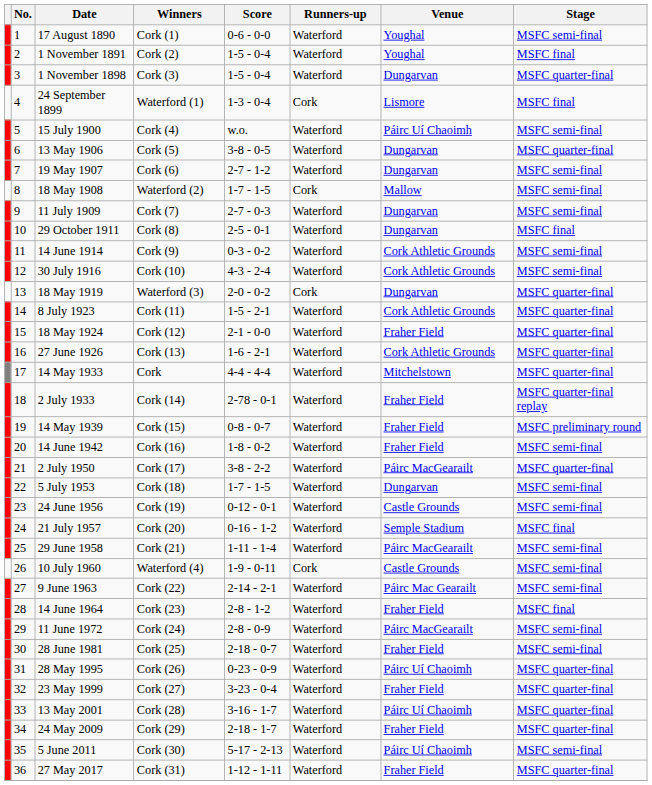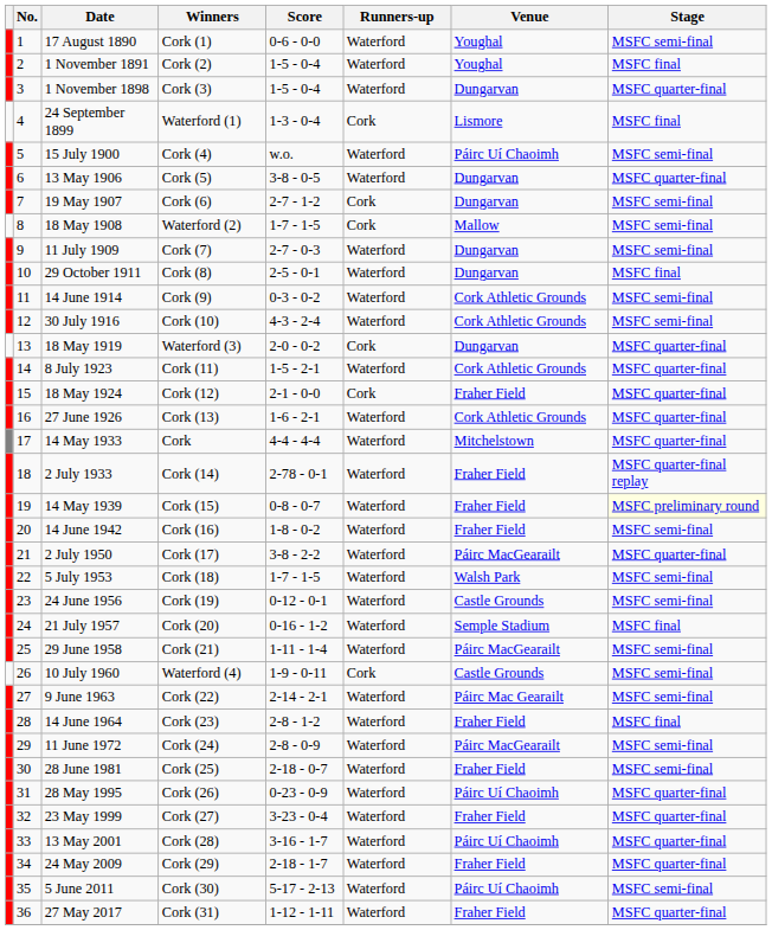 <table class="wikitable" style="font-size:90%">
 <tr>
 <th width=1></th>
 <th width=5>No.</th>
 <th width=110>Date</th>
 <th width=100>Winners</th>
 <th width=70>Score</th>
 <th width=100>Runners-up</th>
 <th width=150>Venue</th>
 <th width=150>Stage</th>
 </tr>
 <tr>
 <td style="background-color:#FF0000"></td>
 <td>1</td>
 <td>17 August 1890</td>
 <td>Cork (1)</td>
 <td>0-6 - 0-0</td>
 <td>Waterford</td>
 <td><a href='#'>Youghal</a></td>
 <td><a href='#'>MSFC semi-final</a></td>
 </tr>
 <tr>
 <td style="background-color:#FF0000"></td>
 <td>2</td>
 <td>1 November 1891</td>
 <td>Cork (2)</td>
 <td>1-5 - 0-4</td>
 <td>Waterford</td>
 <td><a href='#'>Youghal</a></td>
 <td><a href='#'>MSFC final</a></td>
 </tr>
 <tr>
 <td style="background-color:#FF0000"></td>
 <td>3</td>
 <td>1 November 1898</td>
 <td>Cork (3)</td>
 <td>1-5 - 0-4</td>
 <td>Waterford</td>
 <td><a href='#'>Dungarvan</a></td>
 <td><a href='#'>MSFC quarter-final</a></td>
 </tr>
 <tr>
 <td style="background-color:"></td>
 <td>4</td>
 <td>24 September 1899</td>
 <td>Waterford (1)</td>
 <td>1-3 - 0-4</td>
 <td>Cork</td>
 <td><a href='#'>Lismore</a></td>
 <td><a href='#'>MSFC final</a></td>
 </tr>
 <tr>
 <td style="background-color:#FF0000"></td>
 <td>5</td>
 <td>15 July 1900</td>
 <td>Cork (4)</td>
 <td>w.o.</td>
 <td>Waterford</td>
 <td><a href='#'>Páirc Uí Chaoimh</a></td>
 <td><a href='#'>MSFC semi-final</a></td>
 </tr>
 <tr>
 <td style="background-color:#FF0000"></td>
 <td>6</td>
 <td>13 May 1906</td>
 <td>Cork (5)</td>
 <td>3-8 - 0-5</td>
 <td>Waterford</td>
 <td><a href='#'>Dungarvan</a></td>
 <td><a href='#'>MSFC quarter-final</a></td>
 </tr>
 <tr>
 <td style="background-color:#FF0000"></td>
 <td>7</td>
 <td>19 May 1907</td>
 <td>Cork (6)</td>
 <td>2-7 - 1-2</td>
-<td>Waterford</td>
+<td>Cork</td>
 <td><a href='#'>Dungarvan</a></td>
 <td><a href='#'>MSFC semi-final</a></td>
 </tr>
 <tr>
 <td style="background-color:"></td>
 <td>8</td>
 <td>18 May 1908</td>
 <td>Waterford (2)</td>
 <td>1-7 - 1-5</td>
 <td>Cork</td>
 <td><a href='#'>Mallow</a></td>
 <td><a href='#'>MSFC semi-final</a></td>
 </tr>
 <tr>
 <td style="background-color:#FF0000"></td>
 <td>9</td>
 <td>11 July 1909</td>
 <td>Cork (7)</td>
 <td>2-7 - 0-3</td>
 <td>Waterford</td>
 <td><a href='#'>Dungarvan</a></td>
 <td><a href='#'>MSFC semi-final</a></td>
 </tr>
 <tr>
 <td style="background-color:#FF0000"></td>
 <td>10</td>
 <td>29 October 1911</td>
 <td>Cork (8)</td>
 <td>2-5 - 0-1</td>
 <td>Waterford</td>
 <td><a href='#'>Dungarvan</a></td>
 <td><a href='#'>MSFC final</a></td>
 </tr>
 <tr>
 <td style="background-color:#FF0000"></td>
 <td>11</td>
 <td>14 June 1914</td>
 <td>Cork (9)</td>
 <td>0-3 - 0-2</td>
 <td>Waterford</td>
 <td><a href='#'>Cork Athletic Grounds</a></td>
 <td><a href='#'>MSFC semi-final</a></td>
 </tr>
 <tr>
 <td style="background-color:#FF0000"></td>
 <td>12</td>
 <td>30 July 1916</td>
 <td>Cork (10)</td>
 <td>4-3 - 2-4</td>
 <td>Waterford</td>
 <td><a href='#'>Cork Athletic Grounds</a></td>
 <td><a href='#'>MSFC semi-final</a></td>
 </tr>
 <tr>
 <td style="background-color:"></td>
 <td>13</td>
 <td>18 May 1919</td>
 <td>Waterford (3)</td>
 <td>2-0 - 0-2</td>
 <td>Cork</td>
 <td><a href='#'>Dungarvan</a></td>
 <td><a href='#'>MSFC quarter-final</a></td>
 </tr>
 <tr>
 <td style="background-color:#FF0000"></td>
 <td>14</td>
 <td>8 July 1923</td>
 <td>Cork (11)</td>
 <td>1-5 - 2-1</td>
 <td>Waterford</td>
 <td><a href='#'>Cork Athletic Grounds</a></td>
 <td><a href='#'>MSFC quarter-final</a></td>
 </tr>
 <tr>
 <td style="background-color:#FF0000"></td>
 <td>15</td>
 <td>18 May 1924</td>
 <td>Cork (12)</td>
 <td>2-1 - 0-0</td>
-<td>Waterford</td>
+<td>Cork</td>
 <td><a href='#'>Fraher Field</a></td>
 <td><a href='#'>MSFC quarter-final</a></td>
 </tr>
 <tr>
 <td style="background-color:#FF0000"></td>
 <td>16</td>
 <td>27 June 1926</td>
 <td>Cork (13)</td>
 <td>1-6 - 2-1</td>
 <td>Waterford</td>
 <td><a href='#'>Cork Athletic Grounds</a></td>
 <td><a href='#'>MSFC quarter-final</a></td>
 </tr>
 <tr>
 <td style="background-color:#808080"></td>
 <td>17</td>
 <td>14 May 1933</td>
 <td>Cork</td>
 <td>4-4 - 4-4</td>
 <td>Waterford</td>
 <td><a href='#'>Mitchelstown</a></td>
 <td><a href='#'>MSFC quarter-final</a></td>
 </tr>
 <tr>
 <td style="background-color:#FF0000"></td>
 <td>18</td>
 <td>2 July 1933</td>
 <td>Cork (14)</td>
 <td>2-78 - 0-1</td>
 <td>Waterford</td>
 <td><a href='#'>Fraher Field</a></td>
 <td><a href='#'>MSFC quarter-final replay</a></td>
 </tr>
 <tr>
 <td style="background-color:#FF0000"></td>
 <td>19</td>
 <td>14 May 1939</td>
 <td>Cork (15)</td>
 <td>0-8 - 0-7</td>
 <td>Waterford</td>
 <td><a href='#'>Fraher Field</a></td>
-<td><a href='#'>MSFC preliminary round</a></td>
+<td style="background: lightyellow;"><a href='#'>MSFC preliminary round</a></td>
 </tr>
 <tr>
 <td style="background-color:#FF0000"></td>
 <td>20</td>
 <td>14 June 1942</td>
 <td>Cork (16)</td>
 <td>1-8 - 0-2</td>
 <td>Waterford</td>
 <td><a href='#'>Fraher Field</a></td>
 <td><a href='#'>MSFC semi-final</a></td>
 </tr>
 <tr>
 <td style="background-color:#FF0000"></td>
 <td>21</td>
 <td>2 July 1950</td>
 <td>Cork (17)</td>
 <td>3-8 - 2-2</td>
 <td>Waterford</td>
 <td><a href='#'>Páirc MacGearailt</a></td>
 <td><a href='#'>MSFC quarter-final</a></td>
 </tr>
 <tr>
 <td style="background-color:#FF0000"></td>
 <td>22</td>
 <td>5 July 1953</td>
 <td>Cork (18)</td>
 <td>1-7 - 1-5</td>
 <td>Waterford</td>
-<td><a href='#'>Dungarvan</a></td>
+<td><a href='#'>Walsh Park</a></td>
 <td><a href='#'>MSFC semi-final</a></td>
 </tr>
 <tr>
 <td style="background-color:#FF0000"></td>
 <td>23</td>
 <td>24 June 1956</td>
 <td>Cork (19)</td>
 <td>0-12 - 0-1</td>
 <td>Waterford</td>
 <td><a href='#'>Castle Grounds</a></td>
 <td><a href='#'>MSFC semi-final</a></td>
 </tr>
 <tr>
 <td style="background-color:#FF0000"></td>
 <td>24</td>
 <td>21 July 1957</td>
 <td>Cork (20)</td>
 <td>0-16 - 1-2</td>
 <td>Waterford</td>
 <td><a href='#'>Semple Stadium</a></td>
 <td><a href='#'>MSFC final</a></td>
 </tr>
 <tr>
 <td style="background-color:#FF0000"></td>
 <td>25</td>
 <td>29 June 1958</td>
 <td>Cork (21)</td>
 <td>1-11 - 1-4</td>
 <td>Waterford</td>
 <td><a href='#'>Páirc MacGearailt</a></td>
 <td><a href='#'>MSFC semi-final</a></td>
 </tr>
 <tr>
 <td style="background-color:"></td>
 <td>26</td>
 <td>10 July 1960</td>
 <td>Waterford (4)</td>
 <td>1-9 - 0-11</td>
 <td>Cork</td>
 <td><a href='#'>Castle Grounds</a></td>
 <td><a href='#'>MSFC semi-final</a></td>
 </tr>
 <tr>
 <td style="background-color:#FF0000"></td>
 <td>27</td>
 <td>9 June 1963</td>
 <td>Cork (22)</td>
 <td>2-14 - 2-1</td>
 <td>Waterford</td>
 <td><a href='#'>Páirc Mac Gearailt</a></td>
 <td><a href='#'>MSFC semi-final</a></td>
 </tr>
 <tr>
 <td style="background-color:#FF0000"></td>
 <td>28</td>
 <td>14 June 1964</td>
 <td>Cork (23)</td>
 <td>2-8 - 1-2</td>
 <td>Waterford</td>
 <td><a href='#'>Fraher Field</a></td>
 <td><a href='#'>MSFC final</a></td>
 </tr>
 <tr>
 <td style="background-color:#FF0000"></td>
 <td>29</td>
 <td>11 June 1972</td>
 <td>Cork (24)</td>
 <td>2-8 - 0-9</td>
 <td>Waterford</td>
 <td><a href='#'>Páirc MacGearailt</a></td>
 <td><a href='#'>MSFC semi-final</a></td>
 </tr>
 <tr>
 <td style="background-color:#FF0000"></td>
 <td>30</td>
 <td>28 June 1981</td>
 <td>Cork (25)</td>
 <td>2-18 - 0-7</td>
 <td>Waterford</td>
 <td><a href='#'>Fraher Field</a></td>
 <td><a href='#'>MSFC semi-final</a></td>
 </tr>
 <tr>
 <td style="background-color:#FF0000"></td>
 <td>31</td>
 <td>28 May 1995</td>
 <td>Cork (26)</td>
 <td>0-23 - 0-9</td>
 <td>Waterford</td>
 <td><a href='#'>Páirc Uí Chaoimh</a></td>
 <td><a href='#'>MSFC quarter-final</a></td>
 </tr>
 <tr>
 <td style="background-color:#FF0000"></td>
 <td>32</td>
 <td>23 May 1999</td>
 <td>Cork (27)</td>
 <td>3-23 - 0-4</td>
 <td>Waterford</td>
 <td><a href='#'>Fraher Field</a></td>
 <td><a href='#'>MSFC quarter-final</a></td>
 </tr>
 <tr>
 <td style="background-color:#FF0000"></td>
 <td>33</td>
 <td>13 May 2001</td>
 <td>Cork (28)</td>
 <td>3-16 - 1-7</td>
 <td>Waterford</td>
 <td><a href='#'>Páirc Uí Chaoimh</a></td>
 <td><a href='#'>MSFC quarter-final</a></td>
 </tr>
 <tr>
 <td style="background-color:#FF0000"></td>
 <td>34</td>
 <td>24 May 2009</td>
 <td>Cork (29)</td>
 <td>2-18 - 1-7</td>
 <td>Waterford</td>
 <td><a href='#'>Fraher Field</a></td>
 <td><a href='#'>MSFC quarter-final</a></td>
 </tr>
 <tr>
 <td style="background-color:#FF0000"></td>
 <td>35</td>
 <td>5 June 2011</td>
 <td>Cork (30)</td>
 <td>5-17 - 2-13</td>
 <td>Waterford</td>
 <td><a href='#'>Páirc Uí Chaoimh</a></td>
 <td><a href='#'>MSFC semi-final</a></td>
 </tr>
 <tr>
 <td style="background-color:#FF0000"></td>
 <td>36</td>
 <td>27 May 2017</td>
 <td>Cork (31)</td>
 <td>1-12 - 1-11</td>
 <td>Waterford</td>
 <td><a href='#'>Fraher Field</a></td>
 <td><a href='#'>MSFC quarter-final</a></td>
 </tr>
 <tr>
 </tr>
 </table>
